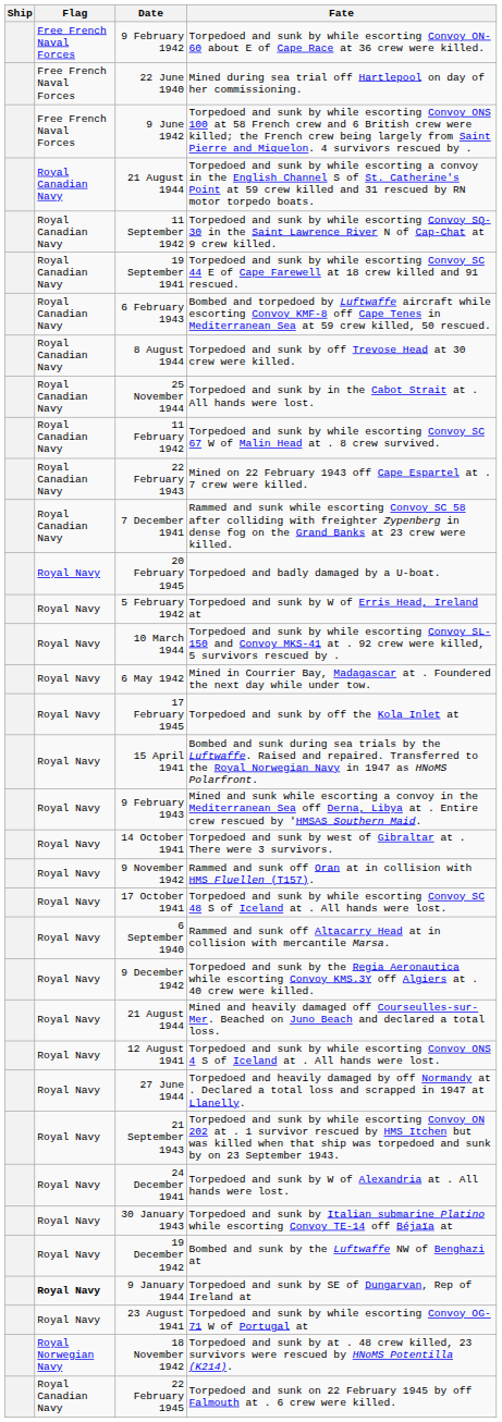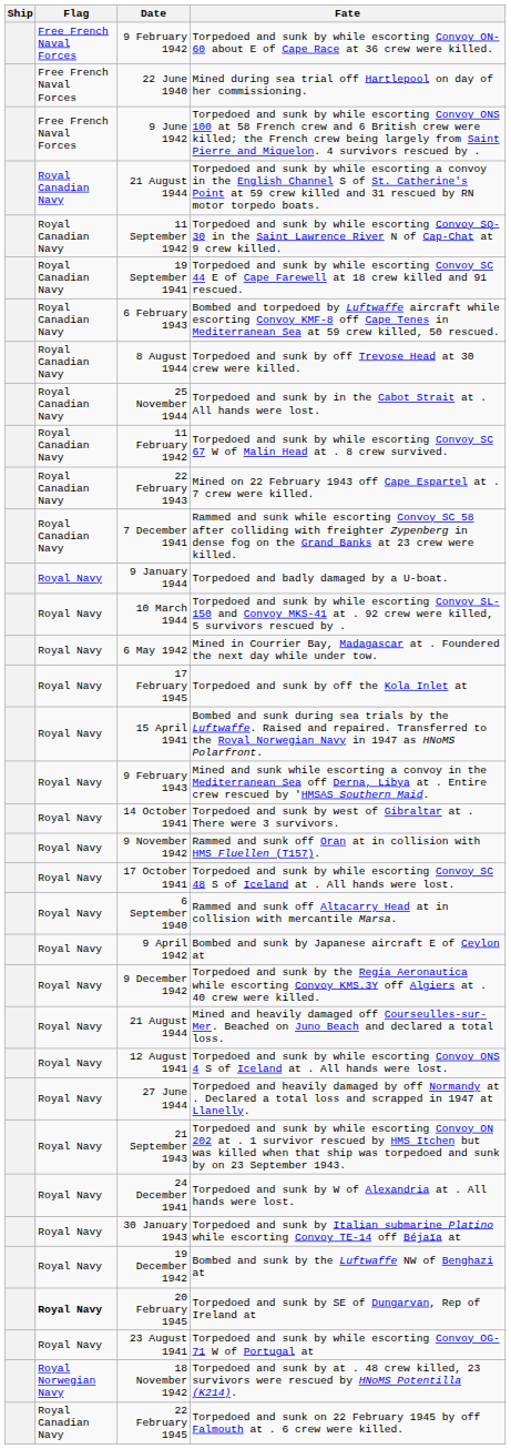 <table class="wikitable sortable plainrowheaders">
 <tr>
 <th scope="col">Ship</th>
 <th scope="col">Flag</th>
 <th scope="col">Date</th>
 <th scope="col">Fate</th>
 </tr>
 <tr>
 <th scope="row"></th>
 <td align="left"><a href='#'>Free French Naval Forces</a></td>
 <td align="right">9 February 1942</td>
 <td>Torpedoed and sunk by  while escorting <a href='#'>Convoy ON-60</a> about  E of <a href='#'>Cape Race</a> at  36 crew were killed.</td>
 </tr>
 <tr>
 <th scope="row"></th>
 <td align="left">Free French Naval Forces</td>
 <td align="right">22 June 1940</td>
 <td>Mined during sea trial off <a href='#'>Hartlepool</a> on day of her commissioning.</td>
 </tr>
 <tr>
 <th scope="row"></th>
 <td align="left">Free French Naval Forces</td>
 <td align="right">9 June 1942</td>
 <td>Torpedoed and sunk by  while escorting <a href='#'>Convoy ONS 100</a> at  58 French crew and 6 British crew were killed; the French crew being largely from <a href='#'>Saint Pierre and Miquelon</a>. 4 survivors rescued by .</td>
 </tr>
 <tr>
 <th scope="row"></th>
 <td align="left"><a href='#'>Royal Canadian Navy</a></td>
 <td align="right">21 August 1944</td>
 <td>Torpedoed and sunk by  while escorting a convoy in the <a href='#'>English Channel</a> S of <a href='#'>St. Catherine's Point</a> at  59 crew killed and 31 rescued by RN motor torpedo boats.</td>
 </tr>
 <tr>
 <th scope="row"></th>
 <td align="left">Royal Canadian Navy</td>
 <td align="right">11 September 1942</td>
 <td>Torpedoed and sunk by  while escorting <a href='#'>Convoy SQ-30</a> in the <a href='#'>Saint Lawrence River</a> N of <a href='#'>Cap-Chat</a> at  9 crew killed.</td>
 </tr>
 <tr>
 <th scope="row"></th>
 <td align="left">Royal Canadian Navy</td>
 <td align="right">19 September 1941</td>
 <td>Torpedoed and sunk by  while escorting <a href='#'>Convoy SC 44</a> E of <a href='#'>Cape Farewell</a> at  18 crew killed and 91 rescued.</td>
 </tr>
 <tr>
 <th scope="row"></th>
 <td align="left">Royal Canadian Navy</td>
 <td align="right">6 February 1943</td>
 <td>Bombed and torpedoed by <em><a href='#'>Luftwaffe</a></em> aircraft while escorting <a href='#'>Convoy KMF-8</a> off <a href='#'>Cape Tenes</a> in <a href='#'>Mediterranean Sea</a> at  59 crew killed, 50 rescued.</td>
 </tr>
 <tr>
 <th scope="row"></th>
 <td align="left">Royal Canadian Navy</td>
 <td align="right">8 August 1944</td>
 <td>Torpedoed and sunk by  off <a href='#'>Trevose Head</a> at  30 crew were killed.</td>
 </tr>
 <tr>
 <th scope="row"></th>
 <td align="left">Royal Canadian Navy</td>
 <td align="right">25 November 1944</td>
 <td>Torpedoed and sunk by  in the <a href='#'>Cabot Strait</a> at . All hands were lost.</td>
 </tr>
 <tr>
 <th scope="row"></th>
 <td align="left">Royal Canadian Navy</td>
 <td align="right">11 February 1942</td>
 <td>Torpedoed and sunk by  while escorting <a href='#'>Convoy SC 67</a> W of <a href='#'>Malin Head</a> at . 8 crew survived.</td>
 </tr>
 <tr>
 <th scope="row"></th>
 <td align="left">Royal Canadian Navy</td>
 <td align="right">22 February 1943</td>
 <td>Mined on 22 February 1943 off <a href='#'>Cape Espartel</a> at . 7 crew were killed.</td>
 </tr>
 <tr>
 <th scope="row"></th>
 <td align="left">Royal Canadian Navy</td>
 <td align="right">7 December 1941</td>
 <td>Rammed and sunk while escorting <a href='#'>Convoy SC 58</a> after colliding with freighter <em>Zypenberg</em> in dense fog on the <a href='#'>Grand Banks</a> at  23 crew were killed.</td>
 </tr>
 <tr>
 <th scope="row"></th>
 <td align="left"><a href='#'>Royal Navy</a></td>
-<td align="right">20 February 1945</td>
+<td align="right">9 January 1944</td>
 <td>Torpedoed and badly damaged by a U-boat.</td>
-</tr>
-<tr>
-<th scope="row"></th>
-<td align="left">Royal Navy</td>
-<td align="right">5 February 1942</td>
-<td>Torpedoed and sunk by  W of <a href='#'>Erris Head, Ireland</a> at </td>
 </tr>
 <tr>
 <th scope="row"></th>
 <td align="left">Royal Navy</td>
 <td align="right">10 March 1944</td>
 <td>Torpedoed and sunk by  while escorting <a href='#'>Convoy SL-150</a> and <a href='#'>Convoy MKS-41</a> at . 92 crew were killed, 5 survivors rescued by .</td>
 </tr>
 <tr>
 <th scope="row"></th>
 <td align="left">Royal Navy</td>
 <td align="right">6 May 1942</td>
 <td>Mined in Courrier Bay, <a href='#'>Madagascar</a> at . Foundered the next day while under tow.</td>
 </tr>
 <tr>
 <th scope="row"></th>
 <td align="left">Royal Navy</td>
 <td align="right">17 February 1945</td>
 <td>Torpedoed and sunk by  off the <a href='#'>Kola Inlet</a> at </td>
 </tr>
 <tr>
 <th scope="row"></th>
 <td align="left">Royal Navy</td>
 <td align="right">15 April 1941</td>
 <td>Bombed and sunk during sea trials by the <em><a href='#'>Luftwaffe</a></em>. Raised and repaired. Transferred to the <a href='#'>Royal Norwegian Navy</a> in 1947 as <em>HNoMS Polarfront</em>.</td>
 </tr>
 <tr>
 <th scope="row"></th>
 <td align="left">Royal Navy</td>
 <td align="right">9 February 1943</td>
 <td>Mined and sunk while escorting a convoy in the <a href='#'>Mediterranean Sea</a> off <a href='#'>Derna, Libya</a> at . Entire crew rescued by '<a href='#'>HMSAS <em>Southern Maid</em></a>.</td>
 </tr>
 <tr>
 <th scope="row"></th>
 <td align="left">Royal Navy</td>
 <td align="right">14 October 1941</td>
 <td>Torpedoed and sunk by  west of <a href='#'>Gibraltar</a> at . There were 3 survivors.</td>
 </tr>
 <tr>
 <th scope="row"></th>
 <td align="left">Royal Navy</td>
 <td align="right">9 November 1942</td>
 <td>Rammed and sunk off <a href='#'>Oran</a> at  in collision with <a href='#'>HMS <em>Fluellen</em> (T157)</a>.</td>
 </tr>
 <tr>
 <th scope="row"></th>
 <td align="left">Royal Navy</td>
 <td align="right">17 October 1941</td>
 <td>Torpedoed and sunk by  while escorting <a href='#'>Convoy SC 48</a> S of <a href='#'>Iceland</a> at . All hands were lost.</td>
 </tr>
 <tr>
 <th scope="row"></th>
 <td align="left">Royal Navy</td>
 <td align="right">6 September 1940</td>
 <td>Rammed and sunk  off <a href='#'>Altacarry Head</a> at  in collision with mercantile <em>Marsa</em>.</td>
 </tr>
 <tr>
 <th scope="row"></th>
 <td align="left">Royal Navy</td>
+<td align="right">9 April 1942</td>
+<td>Bombed and sunk by Japanese aircraft E of <a href='#'>Ceylon</a> at </td>
+</tr>
+<tr>
+<th scope="row"></th>
+<td align="left">Royal Navy</td>
 <td align="right">9 December 1942</td>
 <td>Torpedoed and sunk by the <a href='#'>Regia Aeronautica</a> while escorting <a href='#'>Convoy KMS.3Y</a> off <a href='#'>Algiers</a> at . 40 crew were killed.</td>
 </tr>
 <tr>
 <th scope="row"></th>
 <td align="left">Royal Navy</td>
 <td align="right">21 August 1944</td>
 <td>Mined and heavily damaged off <a href='#'>Courseulles-sur-Mer</a>. Beached on <a href='#'>Juno Beach</a> and declared a total loss.</td>
 </tr>
 <tr>
 <th scope="row"></th>
 <td align="left">Royal Navy</td>
 <td align="right">12 August 1941</td>
 <td>Torpedoed and sunk by  while escorting <a href='#'>Convoy ONS 4</a> S of <a href='#'>Iceland</a> at . All hands were lost.</td>
 </tr>
 <tr>
 <th scope="row"></th>
 <td align="left">Royal Navy</td>
 <td align="right">27 June 1944</td>
 <td>Torpedoed and heavily damaged by  off <a href='#'>Normandy</a> at . Declared a total loss and scrapped in 1947 at <a href='#'>Llanelly</a>.</td>
 </tr>
 <tr>
 <th scope="row"></th>
 <td align="left">Royal Navy</td>
 <td align="right">21 September 1943</td>
 <td>Torpedoed and sunk by  while escorting <a href='#'>Convoy ON 202</a> at . 1 survivor rescued by <a href='#'>HMS Itchen</a> but was killed when that ship was torpedoed and sunk by  on 23 September 1943.</td>
 </tr>
 <tr>
 <th scope="row"></th>
 <td align="left">Royal Navy</td>
 <td align="right">24 December 1941</td>
 <td>Torpedoed and sunk by  W of <a href='#'>Alexandria</a> at . All hands were lost.</td>
 </tr>
 <tr>
 <th scope="row"></th>
 <td align="left">Royal Navy</td>
 <td align="right">30 January 1943</td>
 <td>Torpedoed and sunk by <a href='#'>Italian submarine <em>Platino</em></a> while escorting <a href='#'>Convoy TE-14</a> off <a href='#'>Béjaïa</a> at </td>
 </tr>
 <tr>
 <th scope="row"></th>
 <td align="left">Royal Navy</td>
 <td align="right">19 December 1942</td>
 <td>Bombed and sunk by the <em><a href='#'>Luftwaffe</a></em> NW of <a href='#'>Benghazi</a> at </td>
 </tr>
 <tr>
 <th scope="row"></th>
 <td align="left"><strong>Royal Navy</strong></td>
-<td align="right">9 January 1944</td>
+<td align="right">20 February 1945</td>
 <td>Torpedoed and sunk by  SE of <a href='#'>Dungarvan</a>, Rep of Ireland at </td>
 </tr>
 <tr>
 <th scope="row"></th>
 <td align="left">Royal Navy</td>
 <td align="right">23 August 1941</td>
 <td>Torpedoed and sunk by  while escorting <a href='#'>Convoy OG-71</a> W of <a href='#'>Portugal</a> at </td>
 </tr>
 <tr>
 <th scope="row"></th>
 <td align="left"><a href='#'>Royal Norwegian Navy</a></td>
 <td align="right">18 November 1942</td>
 <td>Torpedoed and sunk by  at . 48 crew killed, 23 survivors were rescued by <em><a href='#'>HNoMS Potentilla (K214)</a></em>.</td>
 </tr>
 <tr>
 <th scope="row"></th>
 <td align="left">Royal Canadian Navy</td>
 <td align="right">22 February 1945</td>
 <td>Torpedoed and sunk on 22 February 1945 by  off <a href='#'>Falmouth</a> at . 6 crew were killed.</td>
 </tr>
 </table>
